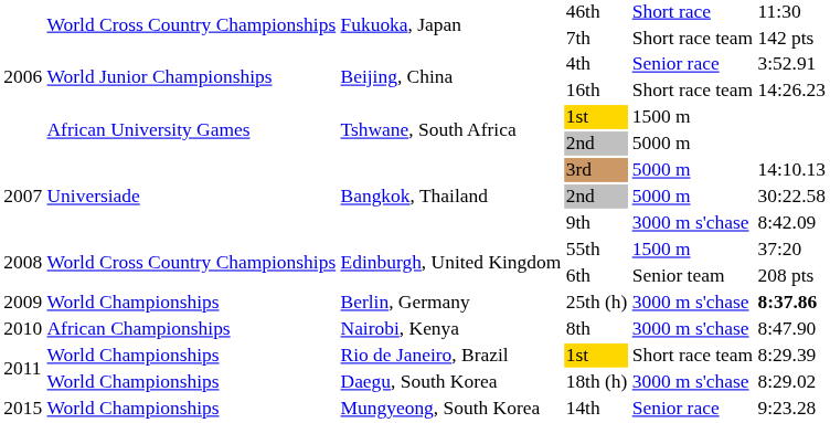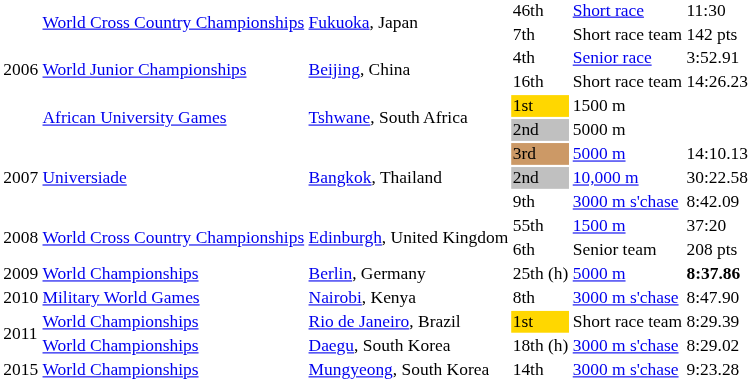 <table>
 <tr>
 <td rowspan=6>2006</td>
 <td rowspan=2><a href='#'>World Cross Country Championships</a></td>
 <td rowspan=2><a href='#'>Fukuoka</a>, Japan</td>
 <td>46th</td>
 <td><a href='#'>Short race</a></td>
 <td>11:30</td>
 </tr>
 <tr>
 <td>7th</td>
 <td>Short race team</td>
 <td>142 pts</td>
 </tr>
 <tr>
 <td rowspan=2><a href='#'>World Junior Championships</a></td>
 <td rowspan=2><a href='#'>Beijing</a>, China</td>
 <td>4th</td>
 <td><a href='#'>Senior race</a></td>
 <td>3:52.91</td>
 </tr>
 <tr>
 <td>16th</td>
 <td>Short race team</td>
 <td>14:26.23</td>
 </tr>
 <tr>
 <td rowspan=2><a href='#'>African University Games</a></td>
 <td rowspan=2><a href='#'>Tshwane</a>, South Africa</td>
 <td bgcolor=gold>1st</td>
 <td>1500 m</td>
 <td></td>
 </tr>
 <tr>
 <td bgcolor=silver>2nd</td>
 <td>5000 m</td>
 <td></td>
 </tr>
 <tr>
 <td rowspan=3>2007</td>
 <td rowspan=3><a href='#'>Universiade</a></td>
 <td rowspan=3><a href='#'>Bangkok</a>, Thailand</td>
 <td bgcolor=cc9966>3rd</td>
 <td><a href='#'>5000 m</a></td>
 <td>14:10.13</td>
 </tr>
 <tr>
 <td bgcolor=silver>2nd</td>
-<td><a href='#'>5000 m</a></td>
+<td><a href='#'>10,000 m</a></td>
 <td>30:22.58</td>
 </tr>
 <tr>
 <td>9th</td>
 <td><a href='#'>3000 m s'chase</a></td>
 <td>8:42.09</td>
 </tr>
 <tr>
 <td rowspan=2>2008</td>
 <td rowspan=2><a href='#'>World Cross Country Championships</a></td>
 <td rowspan=2><a href='#'>Edinburgh</a>, United Kingdom</td>
 <td>55th</td>
 <td><a href='#'>1500 m</a></td>
 <td>37:20</td>
 </tr>
 <tr>
 <td>6th</td>
 <td>Senior team</td>
 <td>208 pts</td>
 </tr>
 <tr>
 <td>2009</td>
 <td><a href='#'>World Championships</a></td>
 <td><a href='#'>Berlin</a>, Germany</td>
 <td>25th (h)</td>
-<td><a href='#'>3000 m s'chase</a></td>
+<td><a href='#'>5000 m</a></td>
 <td><strong>8:37.86</strong></td>
 </tr>
 <tr>
 <td>2010</td>
-<td><a href='#'>African Championships</a></td>
+<td><a href='#'>Military World Games</a></td>
 <td><a href='#'>Nairobi</a>, Kenya</td>
 <td>8th</td>
 <td><a href='#'>3000 m s'chase</a></td>
 <td>8:47.90</td>
 </tr>
 <tr>
 <td rowspan=2>2011</td>
 <td><a href='#'>World Championships</a></td>
 <td><a href='#'>Rio de Janeiro</a>, Brazil</td>
 <td bgcolor=gold>1st</td>
 <td>Short race team</td>
 <td>8:29.39</td>
 </tr>
 <tr>
 <td><a href='#'>World Championships</a></td>
 <td><a href='#'>Daegu</a>, South Korea</td>
 <td>18th (h)</td>
 <td><a href='#'>3000 m s'chase</a></td>
 <td>8:29.02</td>
 </tr>
 <tr>
 <td>2015</td>
 <td><a href='#'>World Championships</a></td>
 <td><a href='#'>Mungyeong</a>, South Korea</td>
 <td>14th</td>
-<td><a href='#'>Senior race</a></td>
+<td><a href='#'>3000 m s'chase</a></td>
 <td>9:23.28</td>
 </tr>
 </table>
